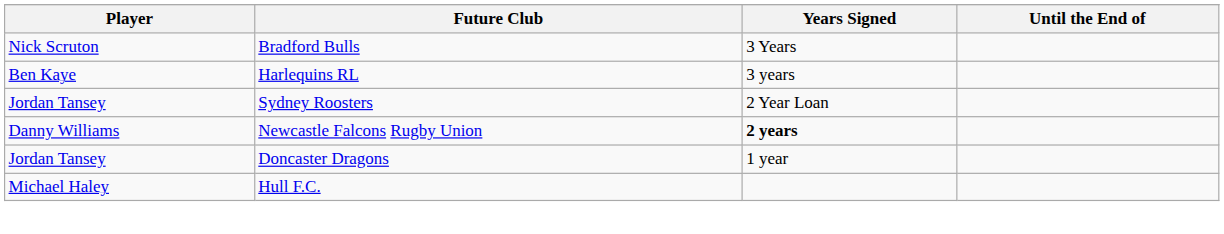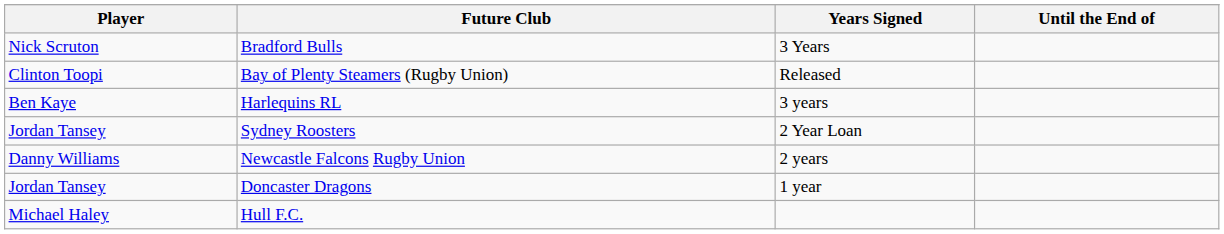 <table class="wikitable" width="65%" style="font-size:90%">
 <tr bgcolor=#FFFF33>
 </tr>
 <tr>
 <th>Player</th>
 <th>Future Club</th>
 <th>Years Signed</th>
 <th>Until the End of</th>
 </tr>
 <tr>
 <td><a href='#'>Nick Scruton</a></td>
 <td><a href='#'>Bradford Bulls</a></td>
 <td>3 Years</td>
+<td></td>
+</tr>
+<tr>
+<td><a href='#'>Clinton Toopi</a></td>
+<td><a href='#'>Bay of Plenty Steamers</a> (Rugby Union)</td>
+<td>Released</td>
 <td></td>
 </tr>
 <tr>
 <td><a href='#'>Ben Kaye</a></td>
 <td><a href='#'>Harlequins RL</a></td>
 <td>3 years</td>
 <td></td>
 </tr>
 <tr>
 <td><a href='#'>Jordan Tansey</a></td>
 <td><a href='#'>Sydney Roosters</a></td>
 <td>2 Year Loan</td>
 <td></td>
 </tr>
 <tr>
 <td><a href='#'>Danny Williams</a></td>
 <td><a href='#'>Newcastle Falcons</a> <a href='#'>Rugby Union</a></td>
-<td><strong>2 years</strong></td>
+<td>2 years</td>
 <td></td>
 </tr>
 <tr>
 <td><a href='#'>Jordan Tansey</a></td>
 <td><a href='#'>Doncaster Dragons</a></td>
 <td>1 year</td>
 <td></td>
 </tr>
 <tr>
 <td><a href='#'>Michael Haley</a></td>
 <td><a href='#'>Hull F.C.</a></td>
 <td></td>
 <td></td>
 </tr>
 </table>
